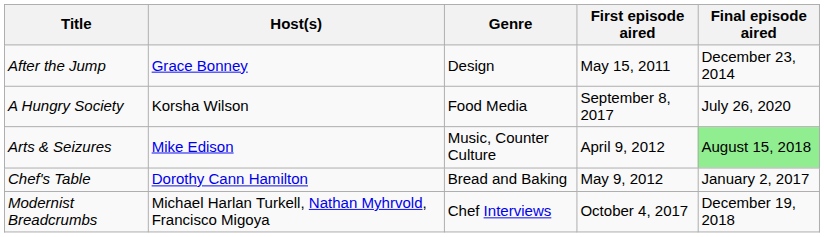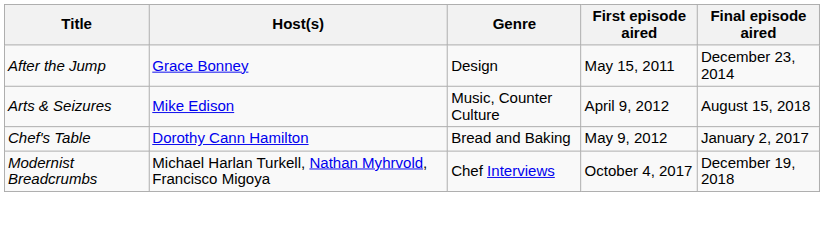 <table class="wikitable sortable">
 <tr>
 <th>Title</th>
 <th>Host(s)</th>
 <th>Genre</th>
 <th>First episode aired</th>
 <th>Final episode aired</th>
 </tr>
 <tr>
 <td><em>After the Jump</em></td>
 <td><a href='#'>Grace Bonney</a></td>
 <td>Design</td>
 <td>May 15, 2011</td>
 <td>December 23, 2014</td>
 </tr>
 <tr>
-<td><em>A Hungry Society</em></td>
-<td>Korsha Wilson</td>
-<td>Food Media</td>
-<td>September 8, 2017</td>
-<td>July 26, 2020 </td>
-</tr>
-<tr>
 <td><em>Arts & Seizures</em></td>
 <td><a href='#'>Mike Edison</a></td>
 <td>Music, Counter Culture</td>
 <td>April 9, 2012</td>
-<td style="background: lightgreen;">August 15, 2018 </td>
+<td>August 15, 2018 </td>
 </tr>
 <tr>
 <td><em>Chef's Table</em></td>
 <td><a href='#'>Dorothy Cann Hamilton</a></td>
 <td>Bread and Baking</td>
 <td>May 9, 2012</td>
 <td>January 2, 2017</td>
 </tr>
 <tr>
 <td><em>Modernist Breadcrumbs</em></td>
 <td>Michael Harlan Turkell, <a href='#'>Nathan Myhrvold</a>, Francisco Migoya</td>
 <td>Chef <a href='#'>Interviews</a></td>
 <td>October 4, 2017</td>
 <td>December 19, 2018</td>
 </tr>
 </table>
